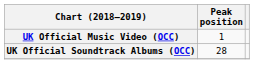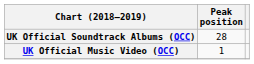 <table class="wikitable plainrowheaders">
 <tr>
 <th>Chart (2018–2019)</th>
 <th>Peak<br>position</th>
 <th></th>
 </tr>
 <tr>
+<th scope="row">UK Official Soundtrack Albums (<a href='#'>OCC</a>)</th>
+<td align="center">28</td>
+<td align="center"></td>
+</tr>
+<tr>
 <th scope="row"><a href='#'>UK</a> Official Music Video (<a href='#'>OCC</a>)</th>
 <td align="center">1</td>
 <td align="center"></td>
 </tr>
 <tr>
-<th scope="row">UK Official Soundtrack Albums (<a href='#'>OCC</a>)</th>
-<td align="center">28</td>
-<td align="center"></td>
-</tr>
-<tr>
 </tr>
 </table>
